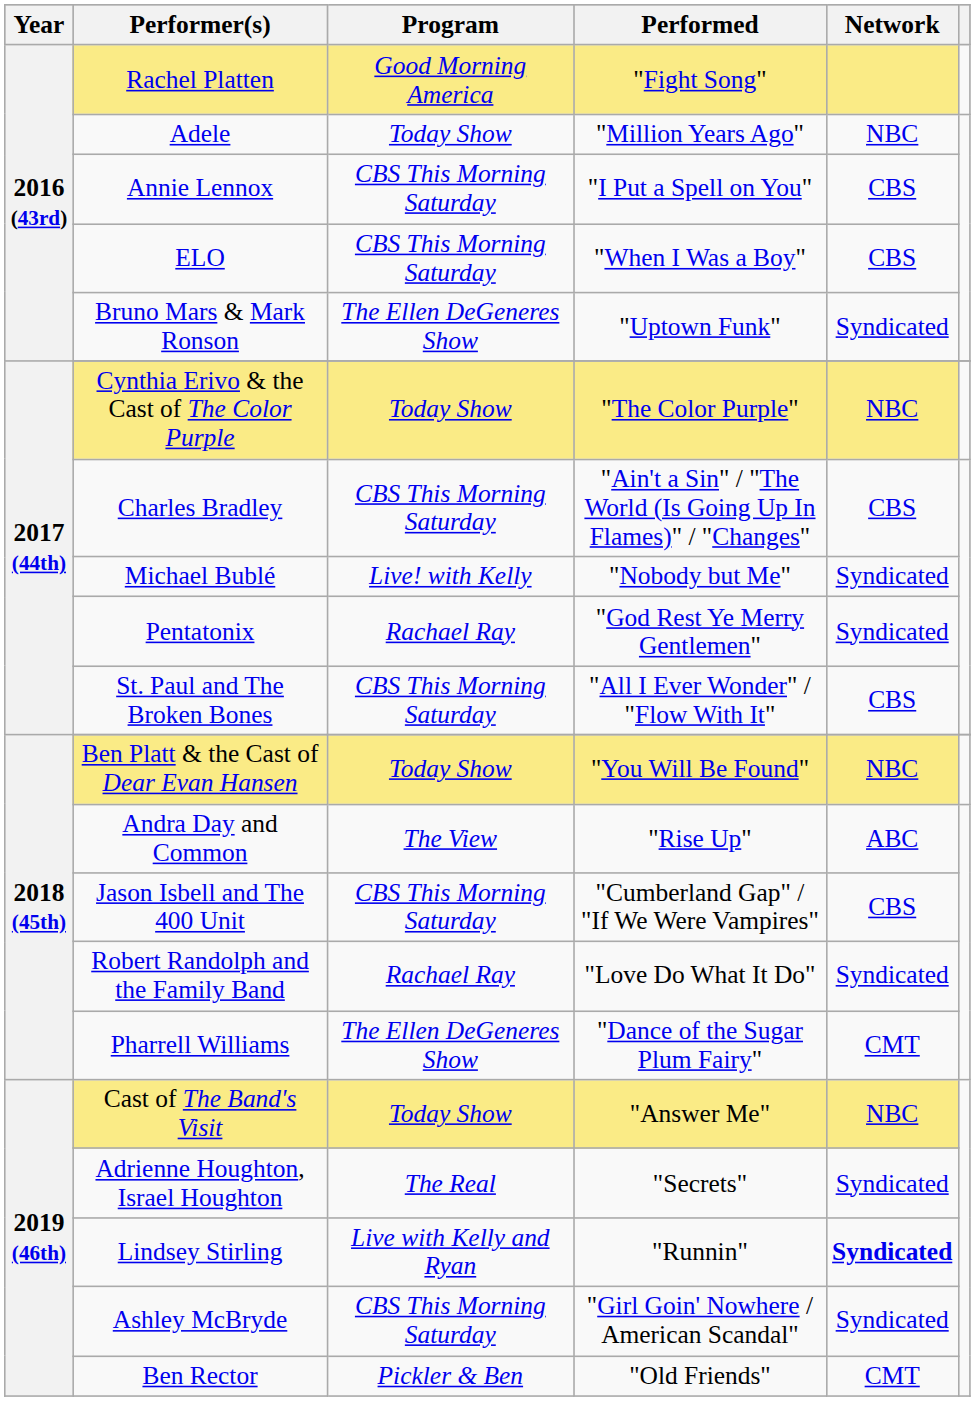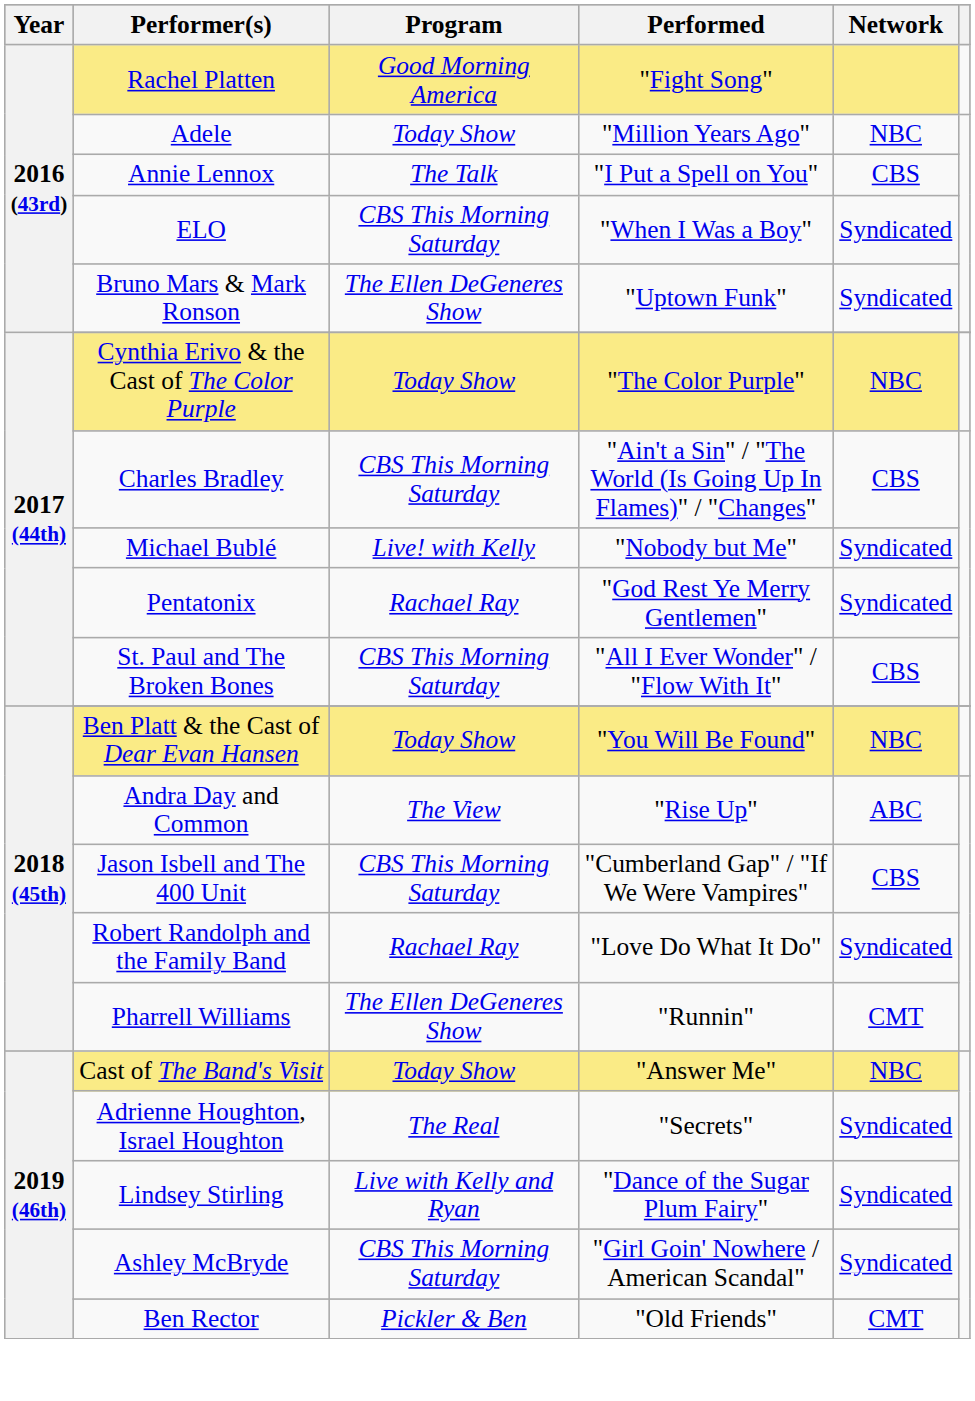 <table class="wikitable" style="text-align: center;" rowspan="2" background: #f6e39c;>
 <tr style="background:#bebebe;">
 <th scope="col" style="width:7%;">Year</th>
 <th scope="col" style="width:30%;">Performer(s)</th>
 <th scope="col" style="width:30%;">Program</th>
 <th scope="col" style="width:30%;">Performed</th>
 <th scope="col" style="width:10%;">Network</th>
 <th scope="col" style="width:1%;" class="unsortable"></th>
 </tr>
 <tr>
 <th rowspan="5" scope="row" style="text-align:center">2016 <br><small>(<a href='#'>43rd</a>)</small></th>
 <td style="background:#FAEB86"><a href='#'>Rachel Platten</a> </td>
 <td style="background:#FAEB86"><em><a href='#'>Good Morning America</a></em></td>
 <td style="background:#FAEB86">"<a href='#'>Fight Song</a>"</td>
 <td style="background:#FAEB86"></td>
 <td></td>
 </tr>
 <tr>
 <td><a href='#'>Adele</a></td>
 <td><em><a href='#'>Today Show</a></em></td>
 <td>"<a href='#'>Million Years Ago</a>"</td>
 <td style="text-align:center;"><a href='#'>NBC</a></td>
 <td rowspan="4"></td>
 </tr>
 <tr>
 <td><a href='#'>Annie Lennox</a></td>
-<td><em><a href='#'>CBS This Morning Saturday</a></em></td>
+<td><em><a href='#'>The Talk</a></em></td>
 <td>"<a href='#'>I Put a Spell on You</a>"</td>
 <td style="text-align:center;"><a href='#'>CBS</a></td>
 </tr>
 <tr>
 <td><a href='#'>ELO</a></td>
 <td><em><a href='#'>CBS This Morning Saturday</a></em></td>
 <td>"<a href='#'>When I Was a Boy</a>"</td>
-<td style="text-align:center;"><a href='#'>CBS</a></td>
+<td><a href='#'>Syndicated</a></td>
 </tr>
 <tr>
 <td><a href='#'>Bruno Mars</a> & <a href='#'>Mark Ronson</a></td>
 <td><em><a href='#'>The Ellen DeGeneres Show</a></em></td>
 <td>"<a href='#'>Uptown Funk</a>"</td>
 <td style="text-align:center;"><a href='#'>Syndicated</a></td>
 </tr>
 <tr>
 <th rowspan="6" scope="row" style="text-align:center">2017 <br><small><a href='#'>(44th)</a></small></th>
 </tr>
 <tr>
 <td style="background:#FAEB86"><a href='#'>Cynthia Erivo</a> & the Cast of <em><a href='#'>The Color Purple</a></em></td>
 <td style="background:#FAEB86"><em><a href='#'>Today Show</a></em></td>
 <td style="background:#FAEB86">"<a href='#'>The Color Purple</a>"</td>
 <td style="background:#FAEB86"><a href='#'>NBC</a></td>
 <td style="text-align:center;"></td>
 </tr>
 <tr>
 <td><a href='#'>Charles Bradley</a></td>
 <td><em><a href='#'>CBS This Morning Saturday</a></em></td>
 <td>"<a href='#'>Ain't a Sin</a>" / "<a href='#'>The World (Is Going Up In Flames)</a>" / "<a href='#'>Changes</a>"</td>
 <td style="text-align:center;"><a href='#'>CBS</a></td>
 <td rowspan="4"></td>
 </tr>
 <tr>
 <td><a href='#'>Michael Bublé</a></td>
 <td><em><a href='#'>Live! with Kelly</a></em></td>
 <td>"<a href='#'>Nobody but Me</a>"</td>
 <td style="text-align:center;"><a href='#'>Syndicated</a></td>
 </tr>
 <tr>
 <td><a href='#'>Pentatonix</a></td>
 <td><em><a href='#'>Rachael Ray</a></em></td>
 <td>"<a href='#'>God Rest Ye Merry Gentlemen</a>"</td>
 <td style="text-align:center;"><a href='#'>Syndicated</a></td>
 </tr>
 <tr>
 <td><a href='#'>St. Paul and The Broken Bones</a></td>
 <td><em><a href='#'>CBS This Morning Saturday</a></em></td>
 <td>"<a href='#'>All I Ever Wonder</a>" / "<a href='#'>Flow With It</a>"</td>
 <td style="text-align:center;"><a href='#'>CBS</a></td>
 </tr>
 <tr>
 <th rowspan="6" scope="row" style="text-align:center">2018 <br><small><a href='#'>(45th)</a></small></th>
 </tr>
 <tr>
 <td style="background:#FAEB86"><a href='#'>Ben Platt</a> & the Cast of <em><a href='#'>Dear Evan Hansen</a></em></td>
 <td style="background:#FAEB86"><em><a href='#'>Today Show</a></em></td>
 <td style="background:#FAEB86">"<a href='#'>You Will Be Found</a>"</td>
 <td style="background:#FAEB86"><a href='#'>NBC</a></td>
 <td style="text-align:center;"></td>
 </tr>
 <tr>
 <td><a href='#'>Andra Day</a> and <a href='#'>Common</a></td>
 <td><em><a href='#'>The View</a></em></td>
 <td>"<a href='#'>Rise Up</a>"</td>
 <td style="text-align:center;"><a href='#'>ABC</a></td>
 <td rowspan="4"></td>
 </tr>
 <tr>
 <td><a href='#'>Jason Isbell and The 400 Unit</a></td>
 <td><em><a href='#'>CBS This Morning Saturday</a></em></td>
 <td>"Cumberland Gap" / "If We Were Vampires"</td>
 <td style="text-align:center;"><a href='#'>CBS</a></td>
 </tr>
 <tr>
 <td><a href='#'>Robert Randolph and the Family Band</a></td>
 <td><em><a href='#'>Rachael Ray</a></em></td>
 <td>"Love Do What It Do"</td>
 <td style="text-align:center;"><a href='#'>Syndicated</a></td>
 </tr>
 <tr>
 <td><a href='#'>Pharrell Williams</a></td>
 <td><em><a href='#'>The Ellen DeGeneres Show</a></em></td>
-<td>"<a href='#'>Dance of the Sugar Plum Fairy</a>"</td>
+<td>"Runnin"</td>
 <td><a href='#'>CMT</a></td>
 </tr>
 <tr>
 <th scope="row" rowspan=6 style="text-align:center">2019 <br><small><a href='#'>(46th)</a></small></th>
 <td style="background:#FAEB86">Cast of <em><a href='#'>The Band's Visit</a></em></td>
 <td style="background:#FAEB86"><em><a href='#'>Today Show</a></em></td>
 <td style="background:#FAEB86">"Answer Me"</td>
 <td style="background:#FAEB86"><a href='#'>NBC</a></td>
 <td rowspan=6></td>
 </tr>
 <tr>
 <td><a href='#'>Adrienne Houghton</a>, <a href='#'>Israel Houghton</a></td>
 <td><em><a href='#'>The Real</a></em></td>
 <td>"Secrets"</td>
 <td><a href='#'>Syndicated</a></td>
 </tr>
 <tr>
 <td><a href='#'>Lindsey Stirling</a></td>
 <td><em><a href='#'>Live with Kelly and Ryan</a></em></td>
-<td>"Runnin"</td>
-<td><strong><a href='#'>Syndicated</a></strong></td>
+<td>"<a href='#'>Dance of the Sugar Plum Fairy</a>"</td>
+<td><a href='#'>Syndicated</a></td>
 </tr>
 <tr>
 <td><a href='#'>Ashley McBryde</a></td>
 <td><em><a href='#'>CBS This Morning Saturday</a></em></td>
 <td>"<a href='#'>Girl Goin' Nowhere</a> / American Scandal"</td>
 <td style="text-align:center;"><a href='#'>Syndicated</a></td>
 </tr>
 <tr>
 <td><a href='#'>Ben Rector</a></td>
 <td><em><a href='#'>Pickler & Ben</a></em></td>
 <td>"Old Friends"</td>
 <td><a href='#'>CMT</a></td>
 </tr>
 </table>
